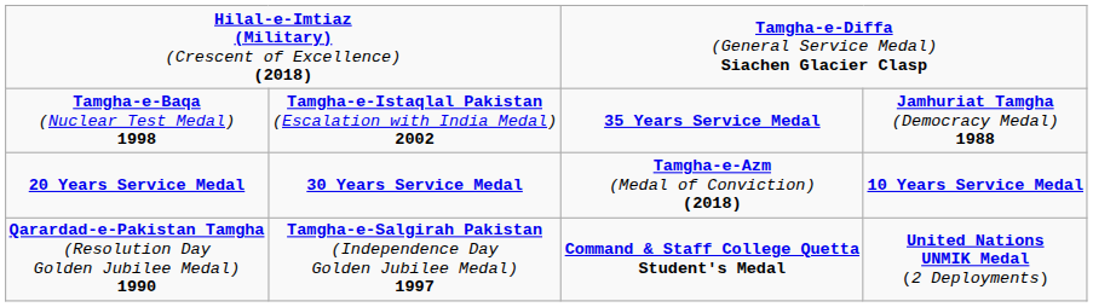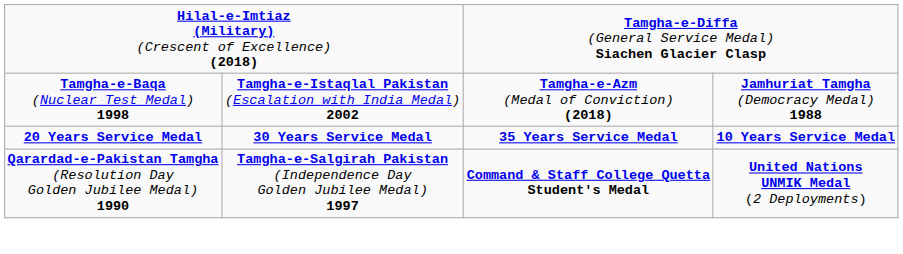 <table class="wikitable" style="margin:1em auto; text-align:center;">
 <tr>
 <td colspan="2"><strong><a href='#'>Hilal-e-Imtiaz</a></strong><br><strong><a href='#'>(Military)</a></strong><br><em>(Crescent of Excellence)</em><br><strong>(2018)</strong></td>
 <td colspan="2"><a href='#'><strong>Tamgha-e-Diffa</strong></a><br><em>(General Service Medal)</em><br><strong>Siachen Glacier Clasp</strong></td>
 </tr>
 <tr>
 <td><strong><a href='#'>Tamgha-e-Baqa</a></strong><br><em>(<a href='#'>Nuclear Test Medal</a>)</em><br><strong>1998</strong></td>
 <td><strong><a href='#'>Tamgha-e-Istaqlal Pakistan</a></strong><br><em>(<a href='#'>Escalation with India Medal</a>)</em><br><strong>2002</strong></td>
-<td><strong><a href='#'>35 Years Service Medal</a></strong></td>
+<td><strong><a href='#'>Tamgha-e-Azm</a></strong><br><em>(Medal of Conviction)</em><br><strong>(2018)</strong></td>
 <td><strong><a href='#'>Jamhuriat Tamgha</a></strong><br><em>(Democracy Medal)</em><br><strong>1988</strong></td>
 </tr>
 <tr>
 <td><strong><a href='#'>20 Years Service Medal</a></strong></td>
 <td><strong><a href='#'>30 Years Service Medal</a></strong></td>
-<td><strong><a href='#'>Tamgha-e-Azm</a></strong><br><em>(Medal of Conviction)</em><br><strong>(2018)</strong></td>
+<td><strong><a href='#'>35 Years Service Medal</a></strong></td>
 <td><strong><a href='#'>10 Years Service Medal</a></strong></td>
 </tr>
 <tr>
 <td><strong><a href='#'>Qarardad-e-Pakistan Tamgha</a></strong><br><em>(Resolution Day</em><br><em>Golden Jubilee Medal)</em><br><strong>1990</strong></td>
 <td><strong><a href='#'>Tamgha-e-Salgirah Pakistan</a></strong><br><em>(Independence Day</em><br><em>Golden Jubilee Medal)</em><br><strong>1997</strong></td>
 <td><strong><a href='#'>Command & Staff College Quetta</a></strong><br><strong>Student's Medal</strong></td>
 <td><strong><a href='#'>United Nations</a></strong><br><strong><a href='#'>UNMIK Medal</a></strong><br>(<em>2 Deployments</em>)</td>
 </tr>
 </table>
